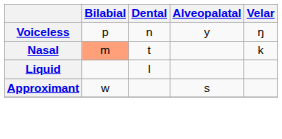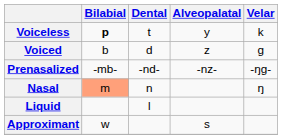 <table class="wikitable" style="text-align: center;">
 <tr>
 <th></th>
 <th><a href='#'>Bilabial</a></th>
 <th><a href='#'>Dental</a></th>
 <th><a href='#'>Alveopalatal</a></th>
 <th><a href='#'>Velar</a></th>
 </tr>
 <tr>
 <th><a href='#'>Voiceless</a></th>
-<td>p</td>
-<td>n</td>
+<td><strong>p</strong></td>
+<td>t</td>
 <td>y</td>
-<td>ŋ</td>
+<td>k</td>
+</tr>
+<tr>
+<th><a href='#'>Voiced</a></th>
+<td>b</td>
+<td>d</td>
+<td>z</td>
+<td>g</td>
+</tr>
+<tr>
+<th><a href='#'>Prenasalized</a></th>
+<td>-mb-</td>
+<td>-nd-</td>
+<td>-nz-</td>
+<td>-ŋg-</td>
 </tr>
 <tr>
 <th><a href='#'>Nasal</a></th>
 <td style="background: lightsalmon;">m</td>
-<td>t</td>
+<td>n</td>
 <td></td>
-<td>k</td>
+<td>ŋ</td>
 </tr>
 <tr>
 <th><a href='#'>Liquid</a></th>
 <td></td>
 <td>l</td>
 <td></td>
 <td></td>
 </tr>
 <tr>
 <th><a href='#'>Approximant</a></th>
 <td>w</td>
 <td></td>
 <td>s</td>
 <td></td>
 </tr>
 <tr>
 </tr>
 </table>
